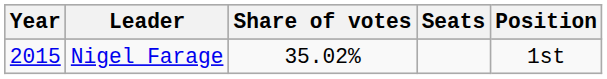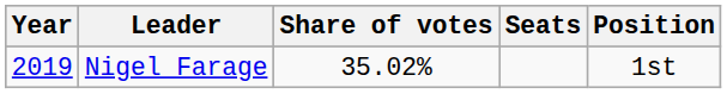 <table class="wikitable" style="text-align:center">
 <tr>
 <th>Year</th>
 <th>Leader</th>
 <th>Share of votes</th>
 <th>Seats</th>
 <th>Position</th>
 </tr>
 <tr>
-<td><a href='#'>2015</a></td>
+<td><a href='#'>2019</a></td>
 <td><a href='#'>Nigel Farage</a></td>
 <td>35.02%</td>
 <td></td>
 <td>1st</td>
 </tr>
 </table>
